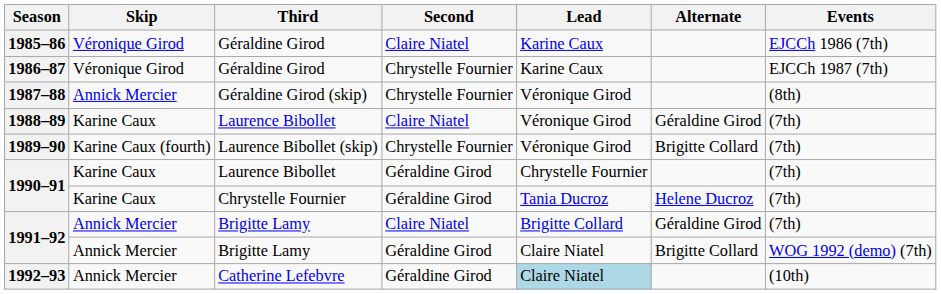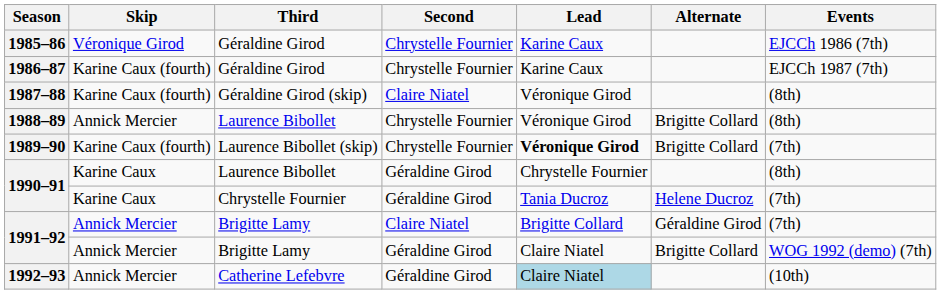 <table class="wikitable">
 <tr>
 <th scope="col">Season</th>
 <th scope="col">Skip</th>
 <th scope="col">Third</th>
 <th scope="col">Second</th>
 <th scope="col">Lead</th>
 <th scope="col">Alternate</th>
 <th scope="col">Events</th>
 </tr>
 <tr>
 <th scope="row">1985–86</th>
 <td><a href='#'>Véronique Girod</a></td>
 <td>Géraldine Girod</td>
-<td><a href='#'>Claire Niatel</a></td>
+<td><a href='#'>Chrystelle Fournier</a></td>
 <td><a href='#'>Karine Caux</a></td>
 <td></td>
 <td><a href='#'>EJCCh</a> 1986 (7th)</td>
 </tr>
 <tr>
 <th scope="row">1986–87</th>
-<td>Véronique Girod</td>
+<td>Karine Caux (fourth)</td>
 <td>Géraldine Girod</td>
 <td>Chrystelle Fournier</td>
 <td>Karine Caux</td>
 <td></td>
 <td>EJCCh 1987 (7th)</td>
 </tr>
 <tr>
 <th scope="row">1987–88</th>
-<td><a href='#'>Annick Mercier</a></td>
+<td>Karine Caux (fourth)</td>
 <td>Géraldine Girod (skip)</td>
-<td>Chrystelle Fournier</td>
+<td><a href='#'>Claire Niatel</a></td>
 <td>Véronique Girod</td>
 <td></td>
 <td> (8th)</td>
 </tr>
 <tr>
 <th scope="row">1988–89</th>
-<td>Karine Caux</td>
+<td>Annick Mercier</td>
 <td><a href='#'>Laurence Bibollet</a></td>
-<td><a href='#'>Claire Niatel</a></td>
+<td>Chrystelle Fournier</td>
 <td>Véronique Girod</td>
-<td>Géraldine Girod</td>
-<td> (7th)</td>
+<td>Brigitte Collard</td>
+<td> (8th)</td>
 </tr>
 <tr>
 <th scope="row">1989–90</th>
 <td>Karine Caux (fourth)</td>
 <td>Laurence Bibollet (skip)</td>
 <td>Chrystelle Fournier</td>
-<td>Véronique Girod</td>
+<td><strong>Véronique Girod</strong></td>
 <td>Brigitte Collard</td>
 <td> (7th)</td>
 </tr>
 <tr>
 <th scope="row" rowspan="2">1990–91</th>
 <td>Karine Caux</td>
 <td>Laurence Bibollet</td>
 <td>Géraldine Girod</td>
 <td>Chrystelle Fournier</td>
 <td></td>
-<td> (7th)</td>
+<td> (8th)</td>
 </tr>
 <tr>
 <td>Karine Caux</td>
 <td>Chrystelle Fournier</td>
 <td>Géraldine Girod</td>
 <td><a href='#'>Tania Ducroz</a></td>
 <td><a href='#'>Helene Ducroz</a></td>
 <td> (7th)</td>
 </tr>
 <tr>
 <th scope="row" rowspan="2">1991–92</th>
 <td><a href='#'>Annick Mercier</a></td>
 <td><a href='#'>Brigitte Lamy</a></td>
 <td><a href='#'>Claire Niatel</a></td>
 <td><a href='#'>Brigitte Collard</a></td>
 <td>Géraldine Girod</td>
 <td> (7th)</td>
 </tr>
 <tr>
 <td>Annick Mercier</td>
 <td>Brigitte Lamy</td>
 <td>Géraldine Girod</td>
 <td>Claire Niatel</td>
 <td>Brigitte Collard</td>
 <td><a href='#'>WOG 1992 (demo)</a> (7th)</td>
 </tr>
 <tr>
 <th scope="row">1992–93</th>
 <td>Annick Mercier</td>
 <td><a href='#'>Catherine Lefebvre</a></td>
 <td>Géraldine Girod</td>
 <td style="background: lightblue;">Claire Niatel</td>
 <td></td>
 <td> (10th)</td>
 </tr>
 </table>
